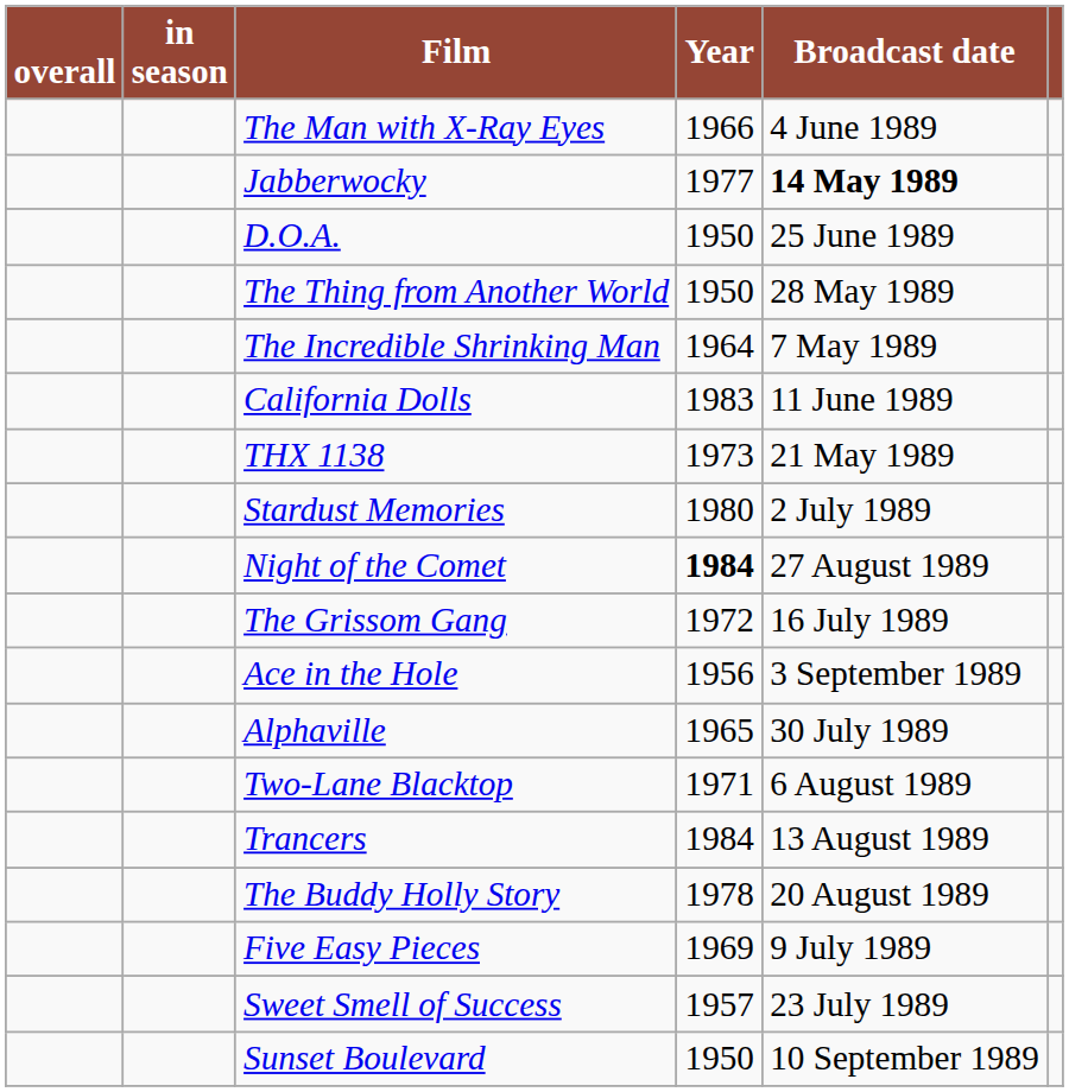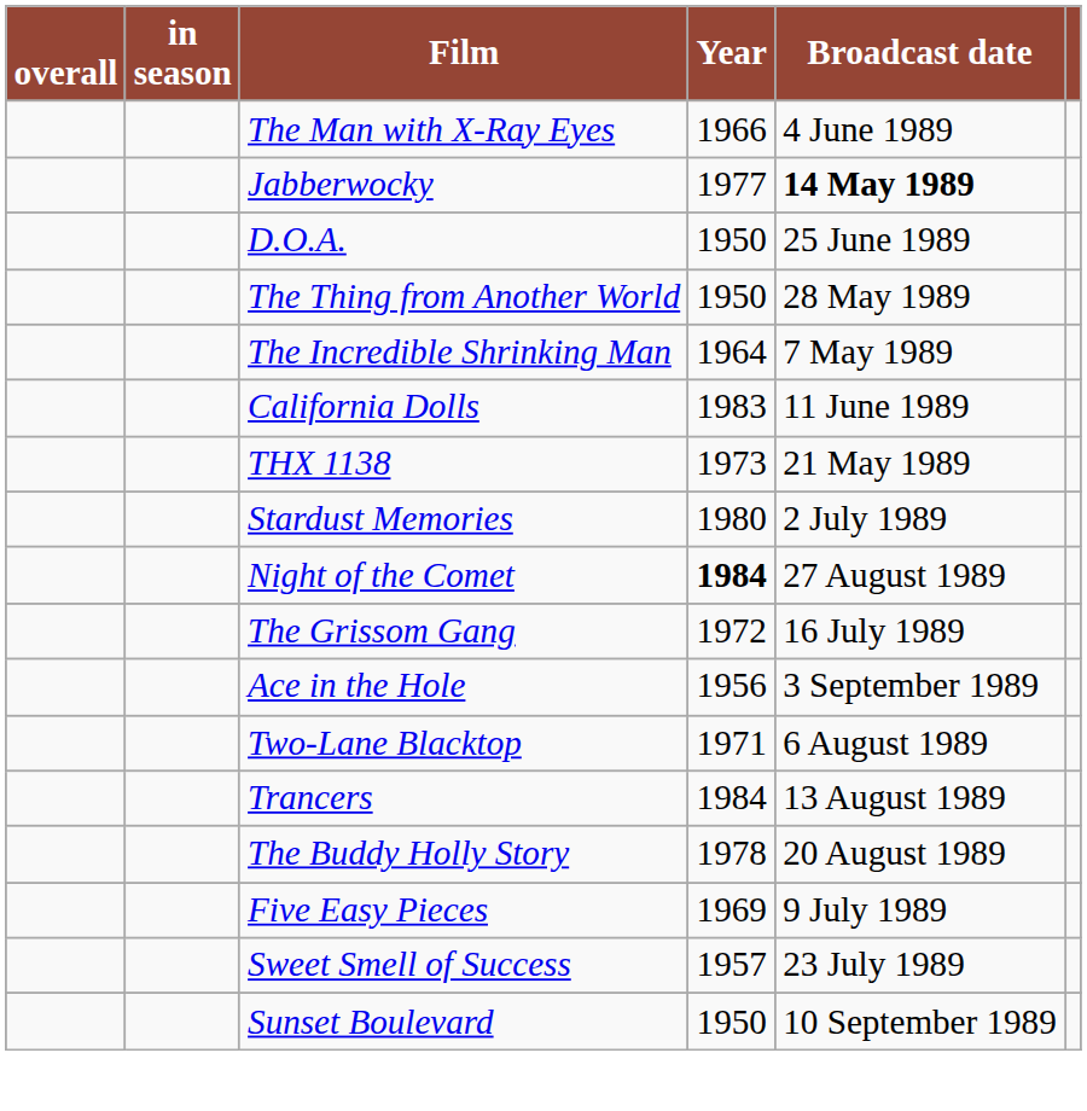 <table class="wikitable">
 <tr>
 <th style="background-color: #954535; color:white"><br>overall</th>
 <th style="background-color: #954535; color:white"> in<br>season</th>
 <th style="background-color: #954535; color:white">Film</th>
 <th style="background-color: #954535; color:white">Year</th>
 <th style="background-color: #954535; color:white">Broadcast date</th>
 <th style="background-color: #954535; color:white"></th>
 </tr>
 <tr>
 <td></td>
 <td></td>
 <td><em><a href='#'>The Man with X-Ray Eyes</a></em></td>
 <td>1966</td>
 <td>4 June 1989</td>
 <td></td>
 </tr>
 <tr>
 <td></td>
 <td></td>
 <td><em><a href='#'>Jabberwocky</a></em></td>
 <td>1977</td>
 <td><strong>14 May 1989</strong></td>
 <td></td>
 </tr>
 <tr>
 <td></td>
 <td></td>
 <td><em><a href='#'>D.O.A.</a></em></td>
 <td>1950</td>
 <td>25 June 1989</td>
 <td></td>
 </tr>
 <tr>
 <td></td>
 <td></td>
 <td><em><a href='#'>The Thing from Another World</a></em></td>
 <td>1950</td>
 <td>28 May 1989</td>
 <td></td>
 </tr>
 <tr>
 <td></td>
 <td></td>
 <td><em><a href='#'>The Incredible Shrinking Man</a></em></td>
 <td>1964</td>
 <td>7 May 1989</td>
 <td></td>
 </tr>
 <tr>
 <td></td>
 <td></td>
 <td><em><a href='#'>California Dolls</a></em></td>
 <td>1983</td>
 <td>11 June 1989</td>
 <td></td>
 </tr>
 <tr>
 <td></td>
 <td></td>
 <td><em><a href='#'>THX 1138</a></em></td>
 <td>1973</td>
 <td>21 May 1989</td>
 <td></td>
 </tr>
 <tr>
 <td></td>
 <td></td>
 <td><em><a href='#'>Stardust Memories</a></em></td>
 <td>1980</td>
 <td>2 July 1989</td>
 <td></td>
 </tr>
 <tr>
 <td></td>
 <td></td>
 <td><em><a href='#'>Night of the Comet</a></em></td>
 <td><strong>1984</strong></td>
 <td>27 August 1989</td>
 <td></td>
 </tr>
 <tr>
 <td></td>
 <td></td>
 <td><em><a href='#'>The Grissom Gang</a></em></td>
 <td>1972</td>
 <td>16 July 1989</td>
 <td></td>
 </tr>
 <tr>
 <td></td>
 <td></td>
 <td><em><a href='#'>Ace in the Hole</a></em></td>
 <td>1956</td>
 <td>3 September 1989</td>
 <td></td>
 </tr>
 <tr>
 <td></td>
 <td></td>
-<td><em><a href='#'>Alphaville</a></em></td>
-<td>1965</td>
-<td>30 July 1989</td>
-<td></td>
-</tr>
-<tr>
-<td></td>
-<td></td>
 <td><em><a href='#'>Two-Lane Blacktop</a></em></td>
 <td>1971</td>
 <td>6 August 1989</td>
 <td></td>
 </tr>
 <tr>
 <td></td>
 <td></td>
 <td><em><a href='#'>Trancers</a></em></td>
 <td>1984</td>
 <td>13 August 1989</td>
 <td></td>
 </tr>
 <tr>
 <td></td>
 <td></td>
 <td><em><a href='#'>The Buddy Holly Story</a></em></td>
 <td>1978</td>
 <td>20 August 1989</td>
 <td></td>
 </tr>
 <tr>
 <td></td>
 <td></td>
 <td><em><a href='#'>Five Easy Pieces</a></em></td>
 <td>1969</td>
 <td>9 July 1989</td>
 <td></td>
 </tr>
 <tr>
 <td></td>
 <td></td>
 <td><em><a href='#'>Sweet Smell of Success</a></em></td>
 <td>1957</td>
 <td>23 July 1989</td>
 <td></td>
 </tr>
 <tr>
 <td></td>
 <td></td>
 <td><em><a href='#'>Sunset Boulevard</a></em></td>
 <td>1950</td>
 <td>10 September 1989</td>
 <td></td>
 </tr>
 </table>
